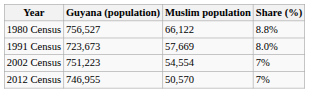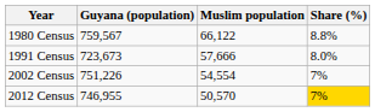 <table class="wikitable sortable">
 <tr>
 <th>Year</th>
 <th>Guyana (population)</th>
 <th>Muslim population</th>
 <th>Share (%)</th>
 </tr>
 <tr>
 <td>1980 Census</td>
-<td>756,527</td>
+<td>759,567</td>
 <td>66,122</td>
 <td>8.8%</td>
 </tr>
 <tr>
 <td>1991 Census</td>
 <td>723,673</td>
-<td>57,669</td>
+<td>57,666</td>
 <td>8.0%</td>
 </tr>
 <tr>
 <td>2002 Census</td>
-<td>751,223</td>
+<td>751,226</td>
 <td>54,554</td>
 <td>7%</td>
 </tr>
 <tr>
 <td>2012 Census</td>
 <td>746,955</td>
 <td>50,570</td>
-<td>7%</td>
+<td style="background: gold;">7%</td>
 </tr>
 </table>
